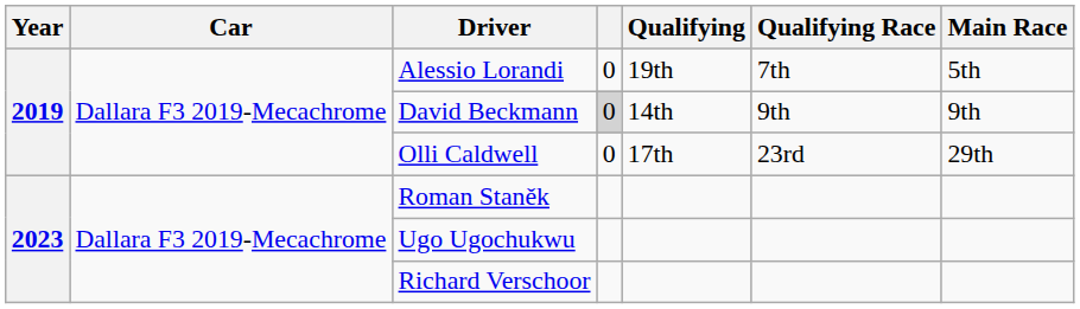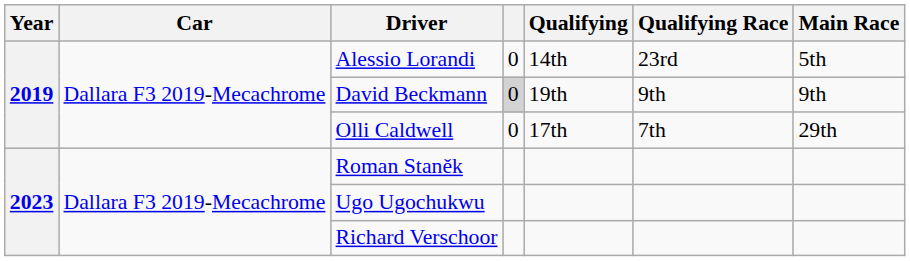 <table class="wikitable" style="font-size:90%">
 <tr>
 <th>Year</th>
 <th>Car</th>
 <th>Driver</th>
 <th></th>
 <th>Qualifying</th>
 <th>Qualifying Race</th>
 <th>Main Race</th>
 </tr>
 <tr>
 <th rowspan="3"><a href='#'>2019</a></th>
 <td rowspan="3"><a href='#'>Dallara F3 2019</a>-<a href='#'>Mecachrome</a></td>
 <td> <a href='#'>Alessio Lorandi</a></td>
 <td>0</td>
-<td>19th</td>
-<td>7th</td>
+<td>14th</td>
+<td>23rd</td>
 <td>5th</td>
 </tr>
 <tr>
 <td> <a href='#'>David Beckmann</a></td>
 <td style="background: lightgrey;">0</td>
-<td>14th</td>
+<td>19th</td>
 <td>9th</td>
 <td>9th</td>
 </tr>
 <tr>
 <td> <a href='#'>Olli Caldwell</a></td>
 <td>0</td>
 <td>17th</td>
-<td>23rd</td>
+<td>7th</td>
 <td>29th</td>
 </tr>
 <tr>
 <th rowspan="3"><a href='#'>2023</a></th>
 <td rowspan="3"><a href='#'>Dallara F3 2019</a>-<a href='#'>Mecachrome</a></td>
 <td> <a href='#'>Roman Staněk</a></td>
 <td></td>
 <td></td>
 <td></td>
 <td></td>
 </tr>
 <tr>
 <td> <a href='#'>Ugo Ugochukwu</a></td>
 <td></td>
 <td></td>
 <td></td>
 <td></td>
 </tr>
 <tr>
 <td> <a href='#'>Richard Verschoor</a></td>
 <td></td>
 <td></td>
 <td></td>
 <td></td>
 </tr>
 </table>
